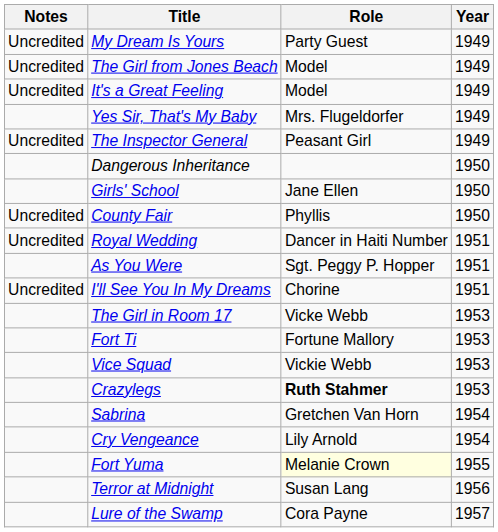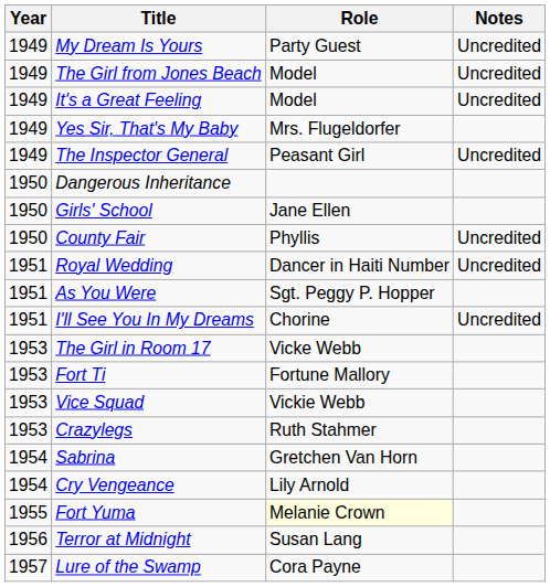 <table class="wikitable">
 <tr>
-<th>Notes</th>
+<th>Year</th>
 <th>Title</th>
 <th>Role</th>
-<th>Year</th>
+<th>Notes</th>
 </tr>
 <tr>
-<td>Uncredited</td>
+<td>1949</td>
 <td><em><a href='#'>My Dream Is Yours</a></em></td>
 <td>Party Guest</td>
-<td>1949</td>
+<td>Uncredited</td>
 </tr>
 <tr>
-<td>Uncredited</td>
+<td>1949</td>
 <td><em><a href='#'>The Girl from Jones Beach</a></em></td>
 <td>Model</td>
-<td>1949</td>
+<td>Uncredited</td>
 </tr>
 <tr>
-<td>Uncredited</td>
+<td>1949</td>
 <td><em><a href='#'>It's a Great Feeling</a></em></td>
 <td>Model</td>
-<td>1949</td>
+<td>Uncredited</td>
 </tr>
 <tr>
-<td></td>
+<td>1949</td>
 <td><em><a href='#'>Yes Sir, That's My Baby</a></em></td>
 <td>Mrs. Flugeldorfer</td>
-<td>1949</td>
+<td></td>
 </tr>
 <tr>
-<td>Uncredited</td>
+<td>1949</td>
 <td><em><a href='#'>The Inspector General</a></em></td>
 <td>Peasant Girl</td>
-<td>1949</td>
+<td>Uncredited</td>
 </tr>
 <tr>
-<td></td>
+<td>1950</td>
 <td><em>Dangerous Inheritance</em></td>
 <td></td>
-<td>1950</td>
+<td></td>
 </tr>
 <tr>
-<td></td>
+<td>1950</td>
 <td><em><a href='#'>Girls' School</a></em></td>
 <td>Jane Ellen</td>
-<td>1950</td>
+<td></td>
 </tr>
 <tr>
-<td>Uncredited</td>
+<td>1950</td>
 <td><em><a href='#'>County Fair</a></em></td>
 <td>Phyllis</td>
-<td>1950</td>
+<td>Uncredited</td>
 </tr>
 <tr>
-<td>Uncredited</td>
+<td>1951</td>
 <td><em><a href='#'>Royal Wedding</a></em></td>
 <td>Dancer in Haiti Number</td>
-<td>1951</td>
+<td>Uncredited</td>
 </tr>
 <tr>
-<td></td>
+<td>1951</td>
 <td><em><a href='#'>As You Were</a></em></td>
 <td>Sgt. Peggy P. Hopper</td>
-<td>1951</td>
+<td></td>
 </tr>
 <tr>
-<td>Uncredited</td>
+<td>1951</td>
 <td><em><a href='#'>I'll See You In My Dreams</a></em></td>
 <td>Chorine</td>
-<td>1951</td>
+<td>Uncredited</td>
 </tr>
 <tr>
-<td></td>
+<td>1953</td>
 <td><em><a href='#'>The Girl in Room 17</a></em></td>
 <td>Vicke Webb</td>
-<td>1953</td>
+<td></td>
 </tr>
 <tr>
-<td></td>
+<td>1953</td>
 <td><em><a href='#'>Fort Ti</a></em></td>
 <td>Fortune Mallory</td>
-<td>1953</td>
+<td></td>
 </tr>
 <tr>
-<td></td>
+<td>1953</td>
 <td><em><a href='#'>Vice Squad</a></em></td>
 <td>Vickie Webb</td>
-<td>1953</td>
+<td></td>
 </tr>
 <tr>
+<td>1953</td>
+<td><em><a href='#'>Crazylegs</a></em></td>
+<td>Ruth Stahmer</td>
 <td></td>
-<td><em><a href='#'>Crazylegs</a></em></td>
-<td><strong>Ruth Stahmer</strong></td>
-<td>1953</td>
 </tr>
 <tr>
-<td></td>
+<td>1954</td>
 <td><em><a href='#'>Sabrina</a></em></td>
 <td>Gretchen Van Horn</td>
-<td>1954</td>
+<td></td>
 </tr>
 <tr>
-<td></td>
+<td>1954</td>
 <td><em><a href='#'>Cry Vengeance</a></em></td>
 <td>Lily Arnold</td>
-<td>1954</td>
+<td></td>
 </tr>
 <tr>
-<td></td>
+<td>1955</td>
 <td><em><a href='#'>Fort Yuma</a></em></td>
 <td style="background: lightyellow;">Melanie Crown</td>
-<td>1955</td>
+<td></td>
 </tr>
 <tr>
-<td></td>
+<td>1956</td>
 <td><em><a href='#'>Terror at Midnight</a></em></td>
 <td>Susan Lang</td>
-<td>1956</td>
+<td></td>
 </tr>
 <tr>
-<td></td>
+<td>1957</td>
 <td><em><a href='#'>Lure of the Swamp</a></em></td>
 <td>Cora Payne</td>
-<td>1957</td>
+<td></td>
 </tr>
 </table>
